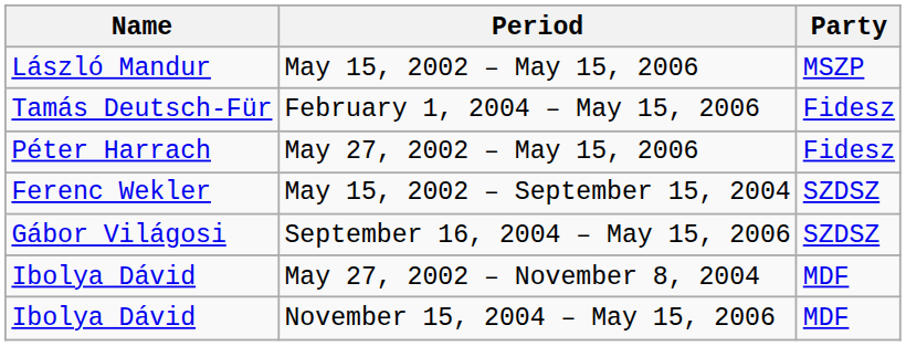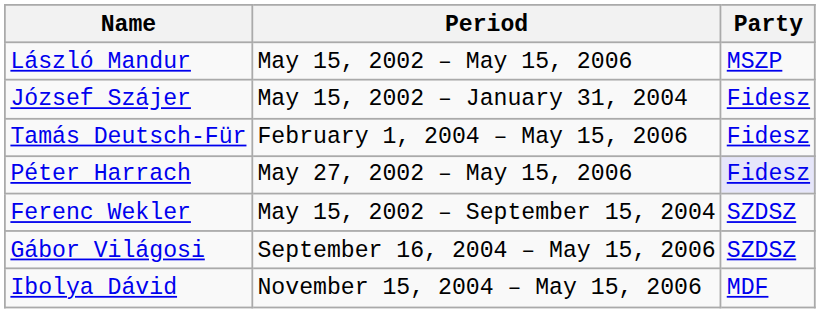 <table class="wikitable">
 <tr>
 <th>Name</th>
 <th>Period</th>
 <th>Party</th>
 </tr>
 <tr>
 <td><a href='#'>László Mandur</a></td>
 <td>May 15, 2002 – May 15, 2006</td>
 <td><a href='#'>MSZP</a></td>
 </tr>
 <tr>
+<td><a href='#'>József Szájer</a></td>
+<td>May 15, 2002 – January 31, 2004</td>
+<td><a href='#'>Fidesz</a></td>
+</tr>
+<tr>
 <td><a href='#'>Tamás Deutsch-Für</a></td>
 <td>February 1, 2004 – May 15, 2006</td>
 <td><a href='#'>Fidesz</a></td>
 </tr>
 <tr>
 <td><a href='#'>Péter Harrach</a></td>
 <td>May 27, 2002 – May 15, 2006</td>
-<td><a href='#'>Fidesz</a></td>
+<td style="background: lavender;"><a href='#'>Fidesz</a></td>
 </tr>
 <tr>
 <td><a href='#'>Ferenc Wekler</a></td>
 <td>May 15, 2002 – September 15, 2004</td>
 <td><a href='#'>SZDSZ</a></td>
 </tr>
 <tr>
 <td><a href='#'>Gábor Világosi</a></td>
 <td>September 16, 2004 – May 15, 2006</td>
 <td><a href='#'>SZDSZ</a></td>
 </tr>
 <tr>
 <td><a href='#'>Ibolya Dávid</a></td>
-<td>May 27, 2002 – November 8, 2004</td>
-<td><a href='#'>MDF</a></td>
-</tr>
-<tr>
-<td><a href='#'>Ibolya Dávid</a></td>
 <td>November 15, 2004 – May 15, 2006</td>
 <td><a href='#'>MDF</a></td>
 </tr>
 </table>
